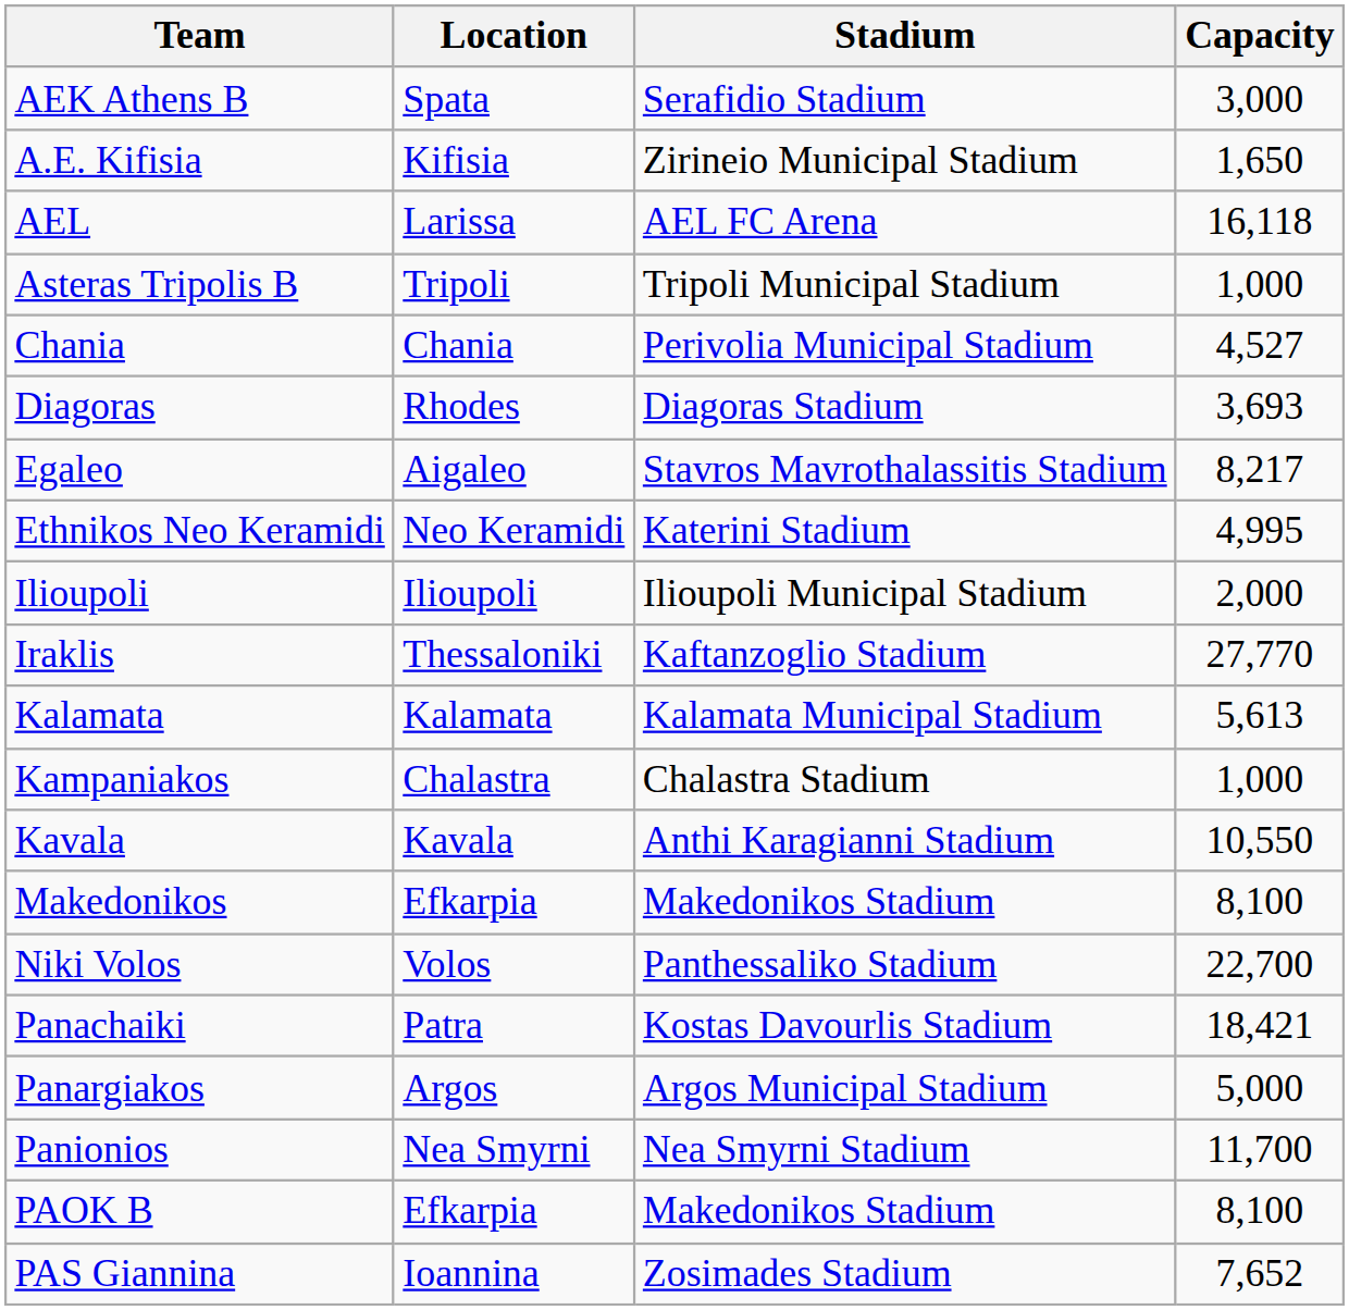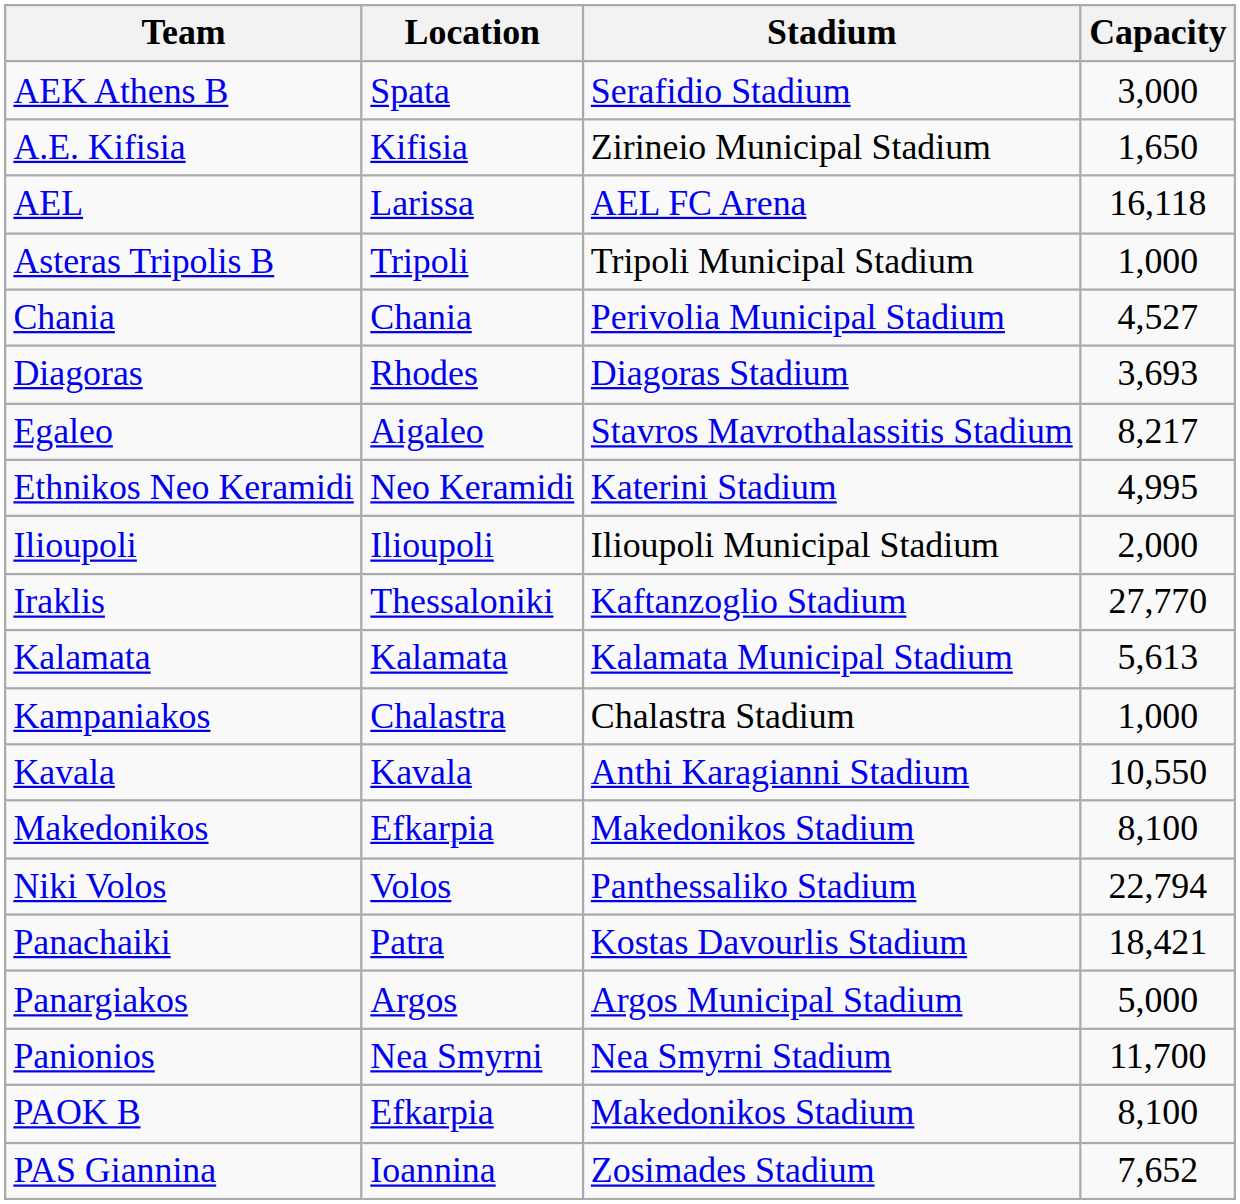 <table class="wikitable sortable" style="text-align: left;">
 <tr>
 <th>Team</th>
 <th>Location</th>
 <th>Stadium</th>
 <th>Capacity</th>
 </tr>
 <tr>
 <td><a href='#'>AEK Athens Β</a></td>
 <td><a href='#'>Spata</a></td>
 <td><a href='#'>Serafidio Stadium</a></td>
 <td align="center">3,000</td>
 </tr>
 <tr>
 <td><a href='#'>A.E. Kifisia</a></td>
 <td><a href='#'>Kifisia</a></td>
 <td>Zirineio Municipal Stadium</td>
 <td align="center">1,650</td>
 </tr>
 <tr>
 <td><a href='#'>AEL</a></td>
 <td><a href='#'>Larissa</a></td>
 <td><a href='#'>AEL FC Arena</a></td>
 <td align="center">16,118</td>
 </tr>
 <tr>
 <td><a href='#'>Asteras Tripolis B</a></td>
 <td><a href='#'>Tripoli</a></td>
 <td>Tripoli Municipal Stadium</td>
 <td align="center">1,000</td>
 </tr>
 <tr>
 <td><a href='#'>Chania</a></td>
 <td><a href='#'>Chania</a></td>
 <td><a href='#'>Perivolia Municipal Stadium</a></td>
 <td align="center">4,527</td>
 </tr>
 <tr>
 <td><a href='#'>Diagoras</a></td>
 <td><a href='#'>Rhodes</a></td>
 <td><a href='#'>Diagoras Stadium</a></td>
 <td align="center">3,693</td>
 </tr>
 <tr>
 <td><a href='#'>Egaleo</a></td>
 <td><a href='#'>Aigaleo</a></td>
 <td><a href='#'>Stavros Mavrothalassitis Stadium</a></td>
 <td align="center">8,217</td>
 </tr>
 <tr>
 <td><a href='#'>Ethnikos Neo Keramidi</a></td>
 <td><a href='#'>Neo Keramidi</a></td>
 <td><a href='#'>Katerini Stadium</a></td>
 <td align="center">4,995</td>
 </tr>
 <tr>
 <td><a href='#'>Ilioupoli</a></td>
 <td><a href='#'>Ilioupoli</a></td>
 <td>Ilioupoli Municipal Stadium</td>
 <td align="center">2,000</td>
 </tr>
 <tr>
 <td><a href='#'>Iraklis</a></td>
 <td><a href='#'>Thessaloniki</a></td>
 <td><a href='#'>Kaftanzoglio Stadium</a></td>
 <td align="center">27,770</td>
 </tr>
 <tr>
 <td><a href='#'>Kalamata</a></td>
 <td><a href='#'>Kalamata</a></td>
 <td><a href='#'>Kalamata Municipal Stadium</a></td>
 <td align="center">5,613</td>
 </tr>
 <tr>
 <td><a href='#'>Kampaniakos</a></td>
 <td><a href='#'>Chalastra</a></td>
 <td>Chalastra Stadium</td>
 <td align="center">1,000</td>
 </tr>
 <tr>
 <td><a href='#'>Kavala</a></td>
 <td><a href='#'>Kavala</a></td>
 <td><a href='#'>Anthi Karagianni Stadium</a></td>
 <td align="center">10,550</td>
 </tr>
 <tr>
 <td><a href='#'>Makedonikos</a></td>
 <td><a href='#'>Efkarpia</a></td>
 <td><a href='#'>Makedonikos Stadium</a></td>
 <td align="center">8,100</td>
 </tr>
 <tr>
 <td><a href='#'>Niki Volos</a></td>
 <td><a href='#'>Volos</a></td>
 <td><a href='#'>Panthessaliko Stadium</a></td>
-<td align="center">22,700</td>
+<td align="center">22,794</td>
 </tr>
 <tr>
 <td><a href='#'>Panachaiki</a></td>
 <td><a href='#'>Patra</a></td>
 <td><a href='#'>Kostas Davourlis Stadium</a></td>
 <td align="center">18,421</td>
 </tr>
 <tr>
 <td><a href='#'>Panargiakos</a></td>
 <td><a href='#'>Argos</a></td>
 <td><a href='#'>Argos Municipal Stadium</a></td>
 <td align="center">5,000</td>
 </tr>
 <tr>
 <td><a href='#'>Panionios</a></td>
 <td><a href='#'>Nea Smyrni</a></td>
 <td><a href='#'>Nea Smyrni Stadium</a></td>
 <td align="center">11,700</td>
 </tr>
 <tr>
 <td><a href='#'>PAOK B</a></td>
 <td><a href='#'>Efkarpia</a></td>
 <td><a href='#'>Makedonikos Stadium</a></td>
 <td align="center">8,100</td>
 </tr>
 <tr>
 <td><a href='#'>PAS Giannina</a></td>
 <td><a href='#'>Ioannina</a></td>
 <td><a href='#'>Zosimades Stadium</a></td>
 <td align="center">7,652</td>
 </tr>
 </table>
